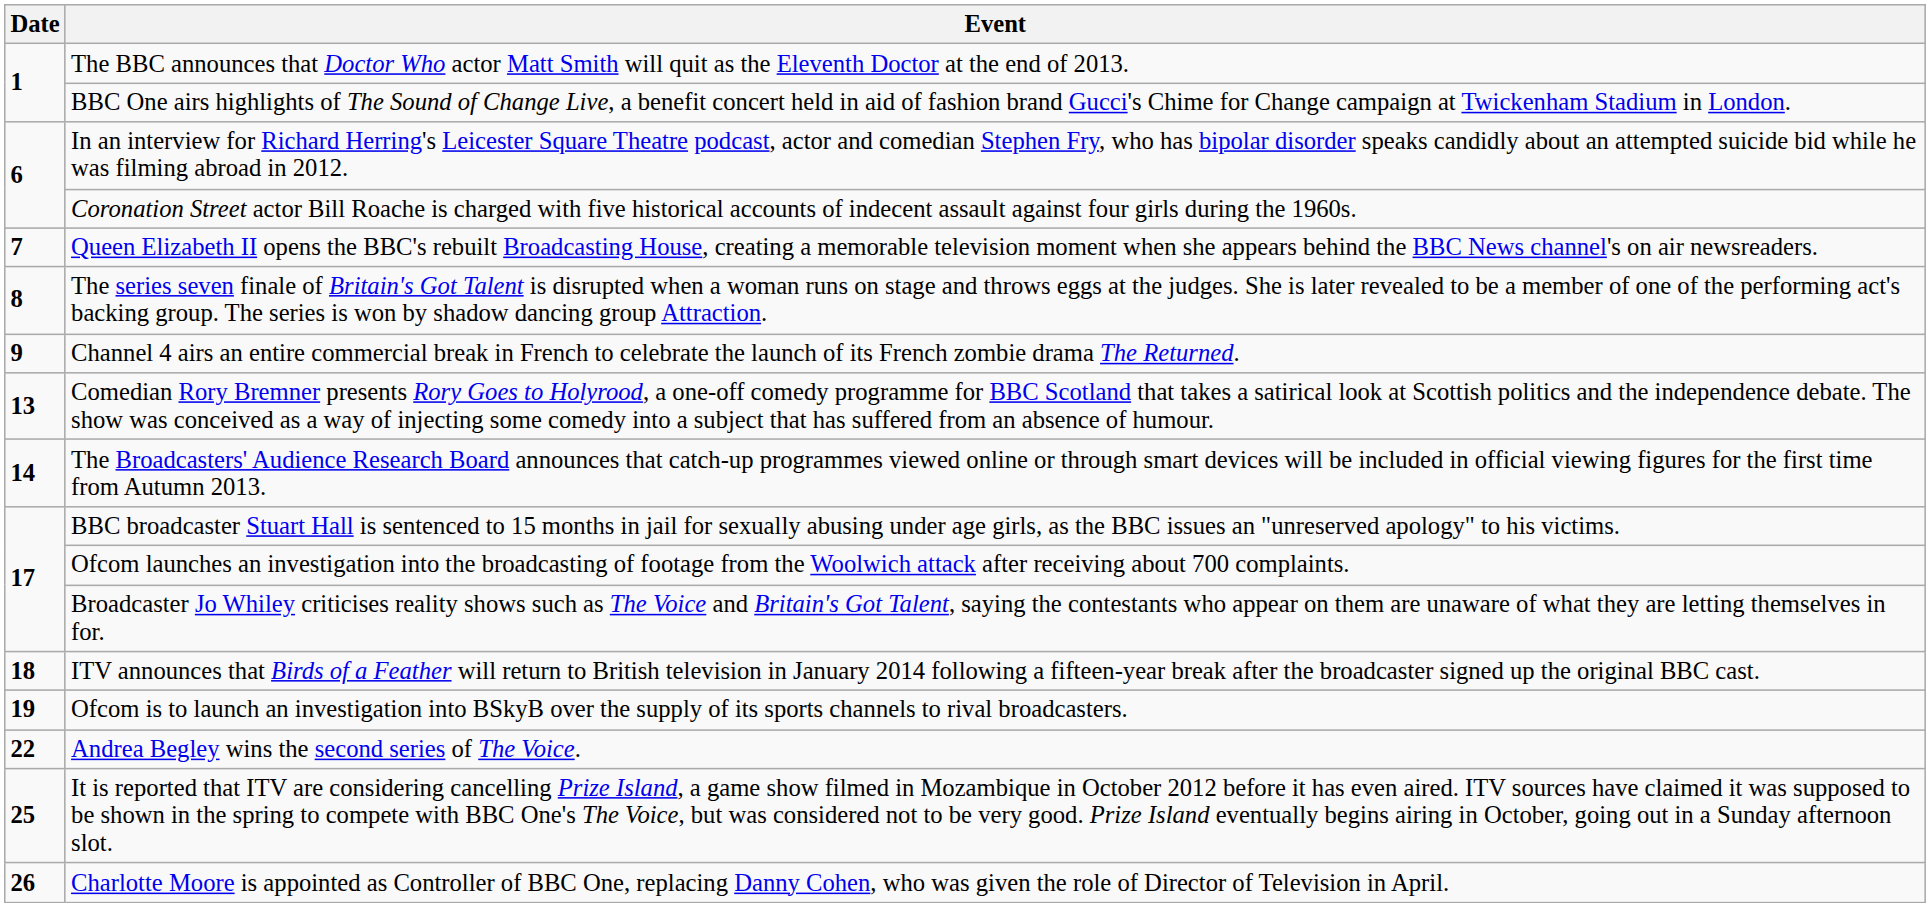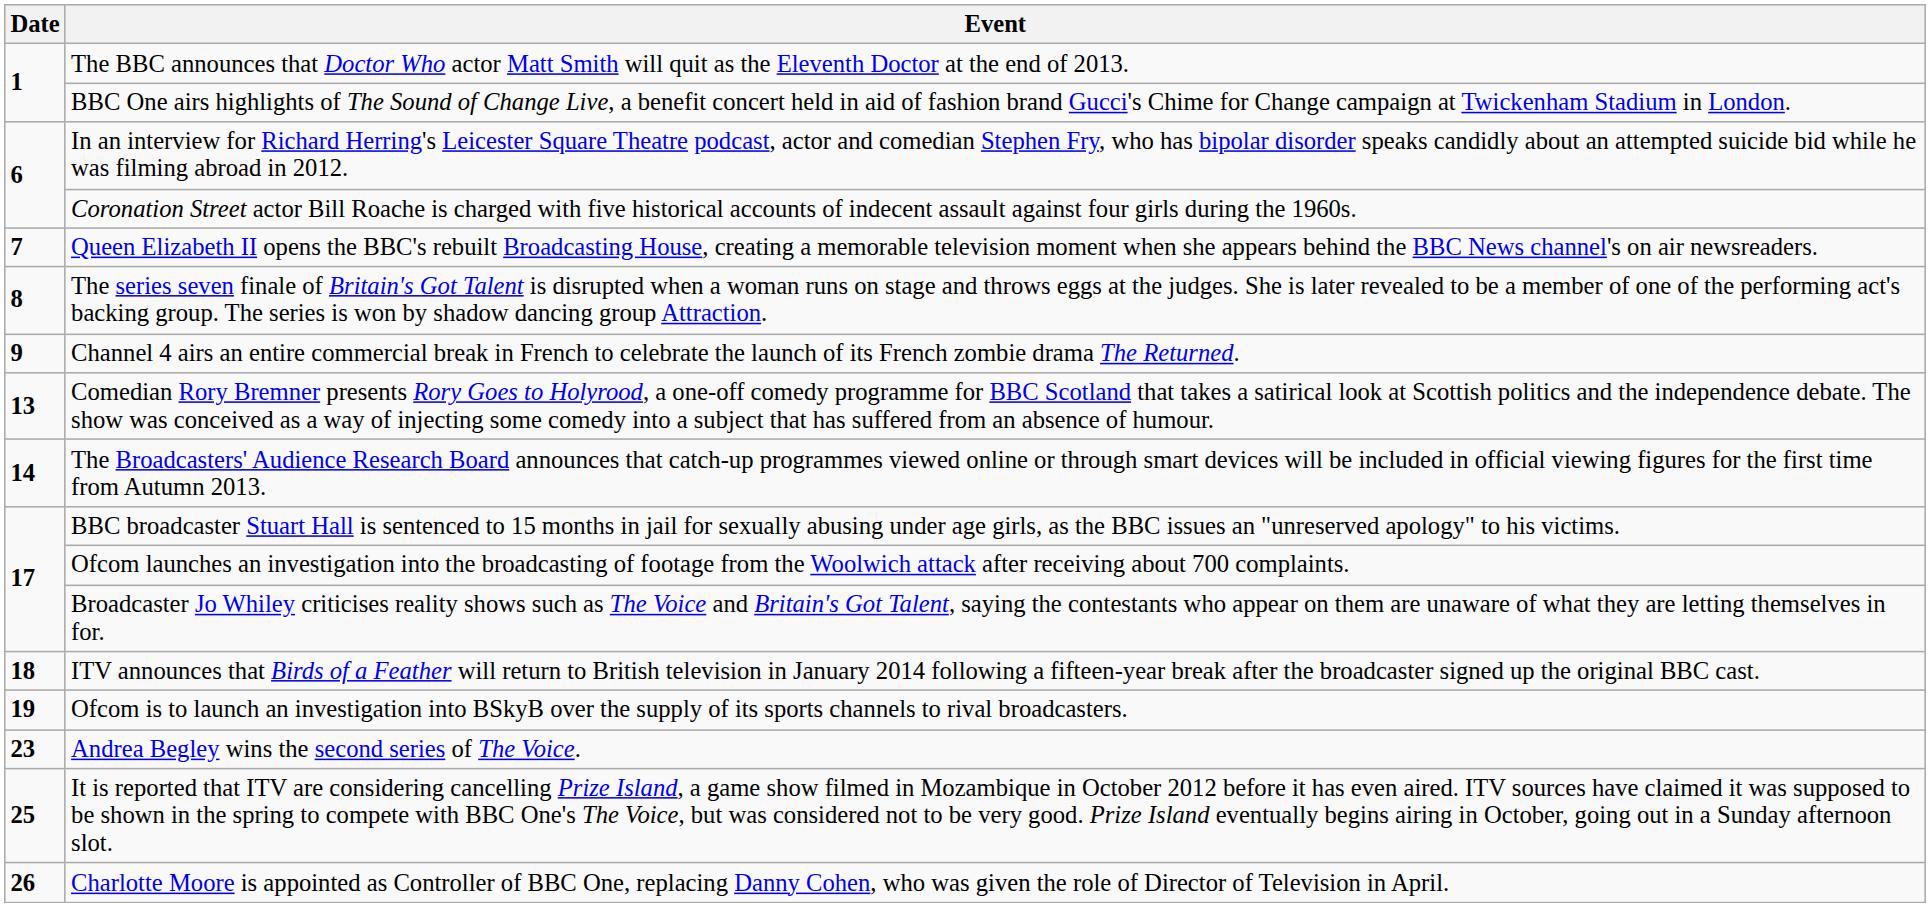 <table class="wikitable">
 <tr>
 <th>Date</th>
 <th>Event</th>
 </tr>
 <tr>
 <td rowspan=2><strong>1</strong></td>
 <td>The BBC announces that <em><a href='#'>Doctor Who</a></em> actor <a href='#'>Matt Smith</a> will quit as the <a href='#'>Eleventh Doctor</a> at the end of 2013.</td>
 </tr>
 <tr>
 <td>BBC One airs highlights of <em>The Sound of Change Live</em>, a benefit concert held in aid of fashion brand <a href='#'>Gucci</a>'s Chime for Change campaign at <a href='#'>Twickenham Stadium</a> in <a href='#'>London</a>.</td>
 </tr>
 <tr>
 <td rowspan=2><strong>6</strong></td>
 <td>In an interview for <a href='#'>Richard Herring</a>'s <a href='#'>Leicester Square Theatre</a> <a href='#'>podcast</a>, actor and comedian <a href='#'>Stephen Fry</a>, who has <a href='#'>bipolar disorder</a> speaks candidly about an attempted suicide bid while he was filming abroad in 2012.</td>
 </tr>
 <tr>
 <td><em>Coronation Street</em> actor Bill Roache is charged with five historical accounts of indecent assault against four girls during the 1960s.</td>
 </tr>
 <tr>
 <td><strong>7</strong></td>
 <td><a href='#'>Queen Elizabeth II</a> opens the BBC's rebuilt <a href='#'>Broadcasting House</a>, creating a memorable television moment when she appears behind the <a href='#'>BBC News channel</a>'s on air newsreaders.</td>
 </tr>
 <tr>
 <td><strong>8</strong></td>
 <td>The <a href='#'>series seven</a> finale of <em><a href='#'>Britain's Got Talent</a></em> is disrupted when a woman runs on stage and throws eggs at the judges. She is later revealed to be a member of one of the performing act's backing group. The series is won by shadow dancing group <a href='#'>Attraction</a>.</td>
 </tr>
 <tr>
 <td><strong>9</strong></td>
 <td>Channel 4 airs an entire commercial break in French to celebrate the launch of its French zombie drama <em><a href='#'>The Returned</a></em>.</td>
 </tr>
 <tr>
 <td><strong>13</strong></td>
 <td>Comedian <a href='#'>Rory Bremner</a> presents <em><a href='#'>Rory Goes to Holyrood</a></em>, a one-off comedy programme for <a href='#'>BBC Scotland</a> that takes a satirical look at Scottish politics and the independence debate. The show was conceived as a way of injecting some comedy into a subject that has suffered from an absence of humour.</td>
 </tr>
 <tr>
 <td><strong>14</strong></td>
 <td>The <a href='#'>Broadcasters' Audience Research Board</a> announces that catch-up programmes viewed online or through smart devices will be included in official viewing figures for the first time from Autumn 2013.</td>
 </tr>
 <tr>
 <td rowspan=3><strong>17</strong></td>
 <td>BBC broadcaster <a href='#'>Stuart Hall</a> is sentenced to 15 months in jail for sexually abusing under age girls, as the BBC issues an "unreserved apology" to his victims.</td>
 </tr>
 <tr>
 <td>Ofcom launches an investigation into the broadcasting of footage from the <a href='#'>Woolwich attack</a> after receiving about 700 complaints.</td>
 </tr>
 <tr>
 <td>Broadcaster <a href='#'>Jo Whiley</a> criticises reality shows such as <em><a href='#'>The Voice</a></em> and <em><a href='#'>Britain's Got Talent</a></em>, saying the contestants who appear on them are unaware of what they are letting themselves in for.</td>
 </tr>
 <tr>
 <td><strong>18</strong></td>
 <td>ITV announces that <em><a href='#'>Birds of a Feather</a></em> will return to British television in January 2014 following a fifteen-year break after the broadcaster signed up the original BBC cast.</td>
 </tr>
 <tr>
 <td><strong>19</strong></td>
 <td>Ofcom is to launch an investigation into BSkyB over the supply of its sports channels to rival broadcasters.</td>
 </tr>
 <tr>
-<td><strong>22</strong></td>
+<td><strong>23</strong></td>
 <td><a href='#'>Andrea Begley</a> wins the <a href='#'>second series</a> of <em><a href='#'>The Voice</a></em>.</td>
 </tr>
 <tr>
 <td><strong>25</strong></td>
 <td>It is reported that ITV are considering cancelling <em><a href='#'>Prize Island</a></em>, a game show filmed in Mozambique in October 2012 before it has even aired. ITV sources have claimed it was supposed to be shown in the spring to compete with BBC One's <em>The Voice</em>, but was considered not to be very good. <em>Prize Island</em> eventually begins airing in October, going out in a Sunday afternoon slot.</td>
 </tr>
 <tr>
 <td><strong>26</strong></td>
 <td><a href='#'>Charlotte Moore</a> is appointed as Controller of BBC One, replacing <a href='#'>Danny Cohen</a>, who was given the role of Director of Television in April.</td>
 </tr>
 </table>
